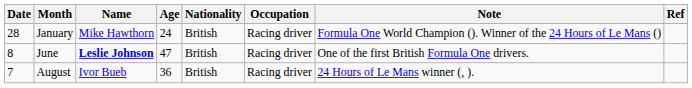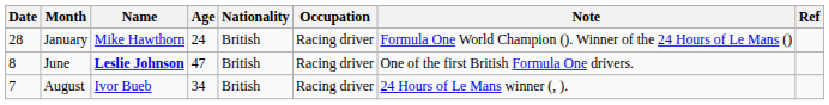 <table class="wikitable" style="font-size:85%;">
 <tr>
 <th>Date</th>
 <th>Month</th>
 <th>Name</th>
 <th>Age</th>
 <th>Nationality</th>
 <th>Occupation</th>
 <th>Note</th>
 <th>Ref</th>
 </tr>
 <tr>
 <td>28</td>
 <td>January</td>
 <td><a href='#'>Mike Hawthorn</a></td>
 <td>24</td>
 <td>British</td>
 <td>Racing driver</td>
 <td><a href='#'>Formula One</a> World Champion (). Winner of the <a href='#'>24 Hours of Le Mans</a> ()</td>
 <td></td>
 </tr>
 <tr>
 <td>8</td>
 <td>June</td>
 <td><strong><a href='#'>Leslie Johnson</a></strong></td>
 <td>47</td>
 <td>British</td>
 <td>Racing driver</td>
 <td>One of the first British <a href='#'>Formula One</a> drivers.</td>
 <td></td>
 </tr>
 <tr>
 <td>7</td>
 <td>August</td>
 <td><a href='#'>Ivor Bueb</a></td>
-<td>36</td>
+<td>34</td>
 <td>British</td>
 <td>Racing driver</td>
 <td><a href='#'>24 Hours of Le Mans</a> winner (, ).</td>
 <td></td>
 </tr>
 </table>
